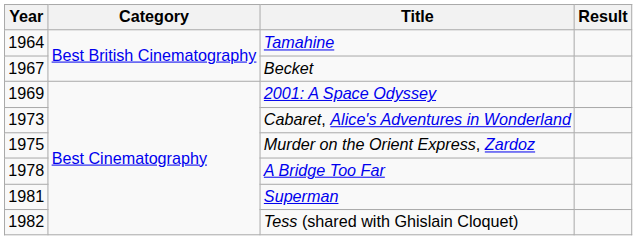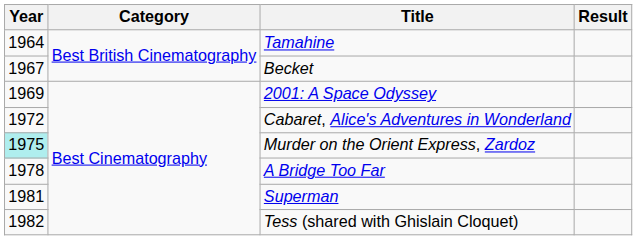 <table class="wikitable">
 <tr>
 <th>Year</th>
 <th>Category</th>
 <th>Title</th>
 <th>Result</th>
 </tr>
 <tr>
 <td>1964</td>
 <td rowspan="2"><a href='#'>Best British Cinematography</a></td>
 <td><em><a href='#'>Tamahine</a></em></td>
 <td></td>
 </tr>
 <tr>
 <td>1967</td>
 <td><em>Becket</em></td>
 <td></td>
 </tr>
 <tr>
 <td>1969</td>
 <td rowspan="6"><a href='#'>Best Cinematography</a></td>
 <td><em><a href='#'>2001: A Space Odyssey</a></em></td>
 <td></td>
 </tr>
 <tr>
-<td>1973</td>
+<td>1972</td>
 <td><em>Cabaret</em>, <em><a href='#'>Alice's Adventures in Wonderland</a></em></td>
 <td></td>
 </tr>
 <tr>
-<td>1975</td>
+<td style="background: paleturquoise;">1975</td>
 <td><em>Murder on the Orient Express</em>, <em><a href='#'>Zardoz</a></em></td>
 <td></td>
 </tr>
 <tr>
 <td>1978</td>
 <td><em><a href='#'>A Bridge Too Far</a></em></td>
 <td></td>
 </tr>
 <tr>
 <td>1981</td>
 <td><em><a href='#'>Superman</a></em></td>
 <td></td>
 </tr>
 <tr>
 <td>1982</td>
 <td><em>Tess</em> (shared with Ghislain Cloquet)</td>
 <td></td>
 </tr>
 </table>
